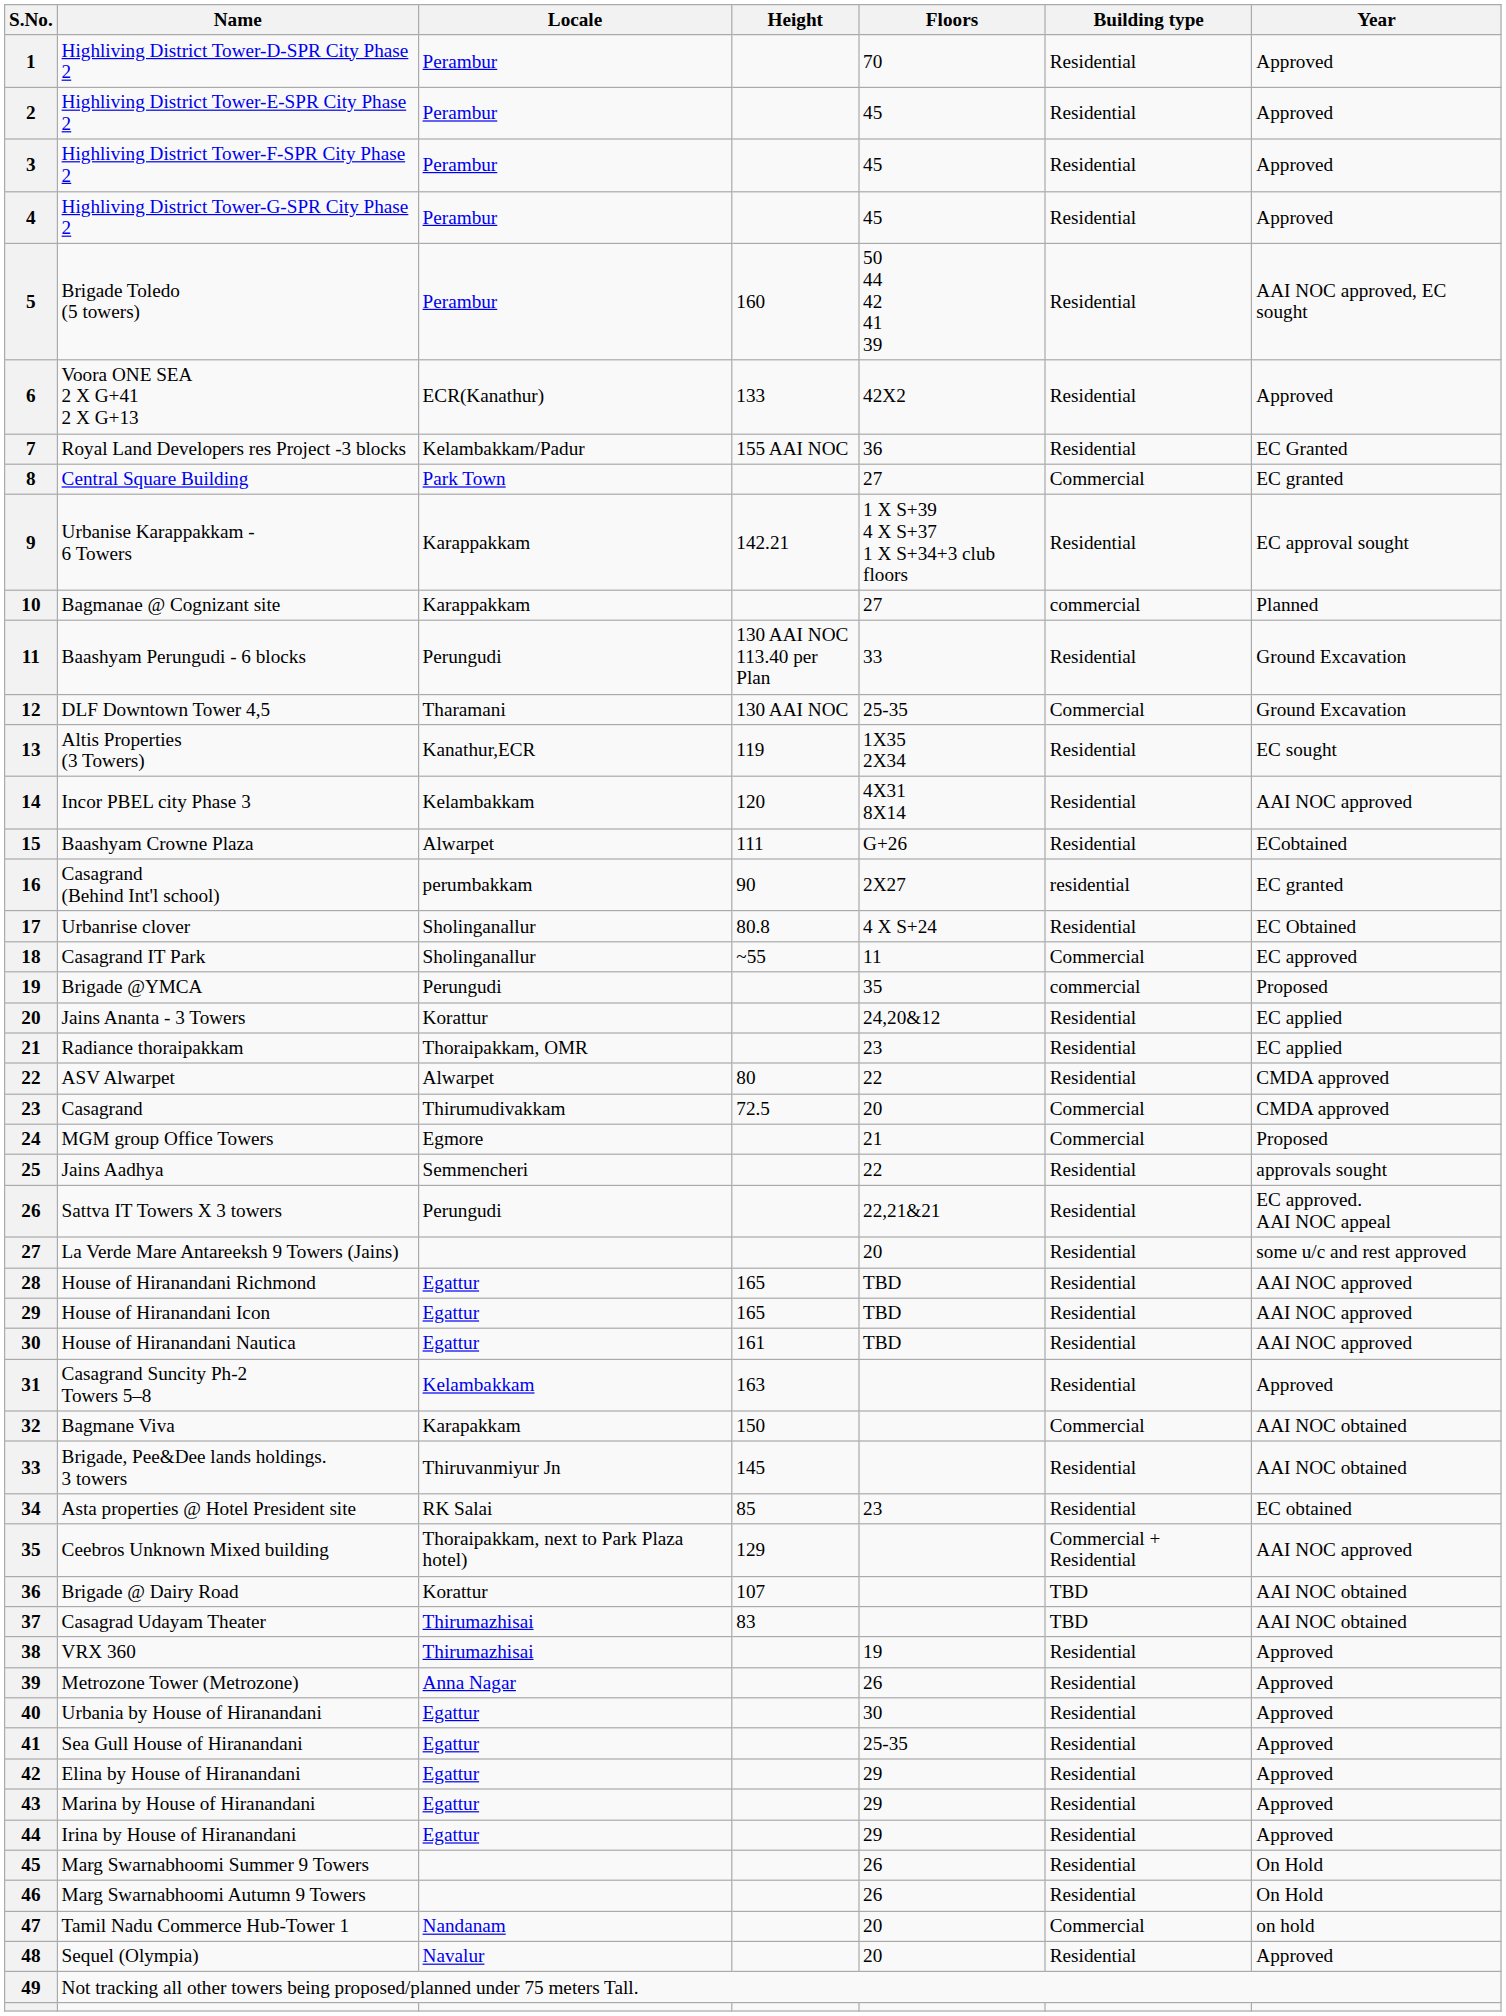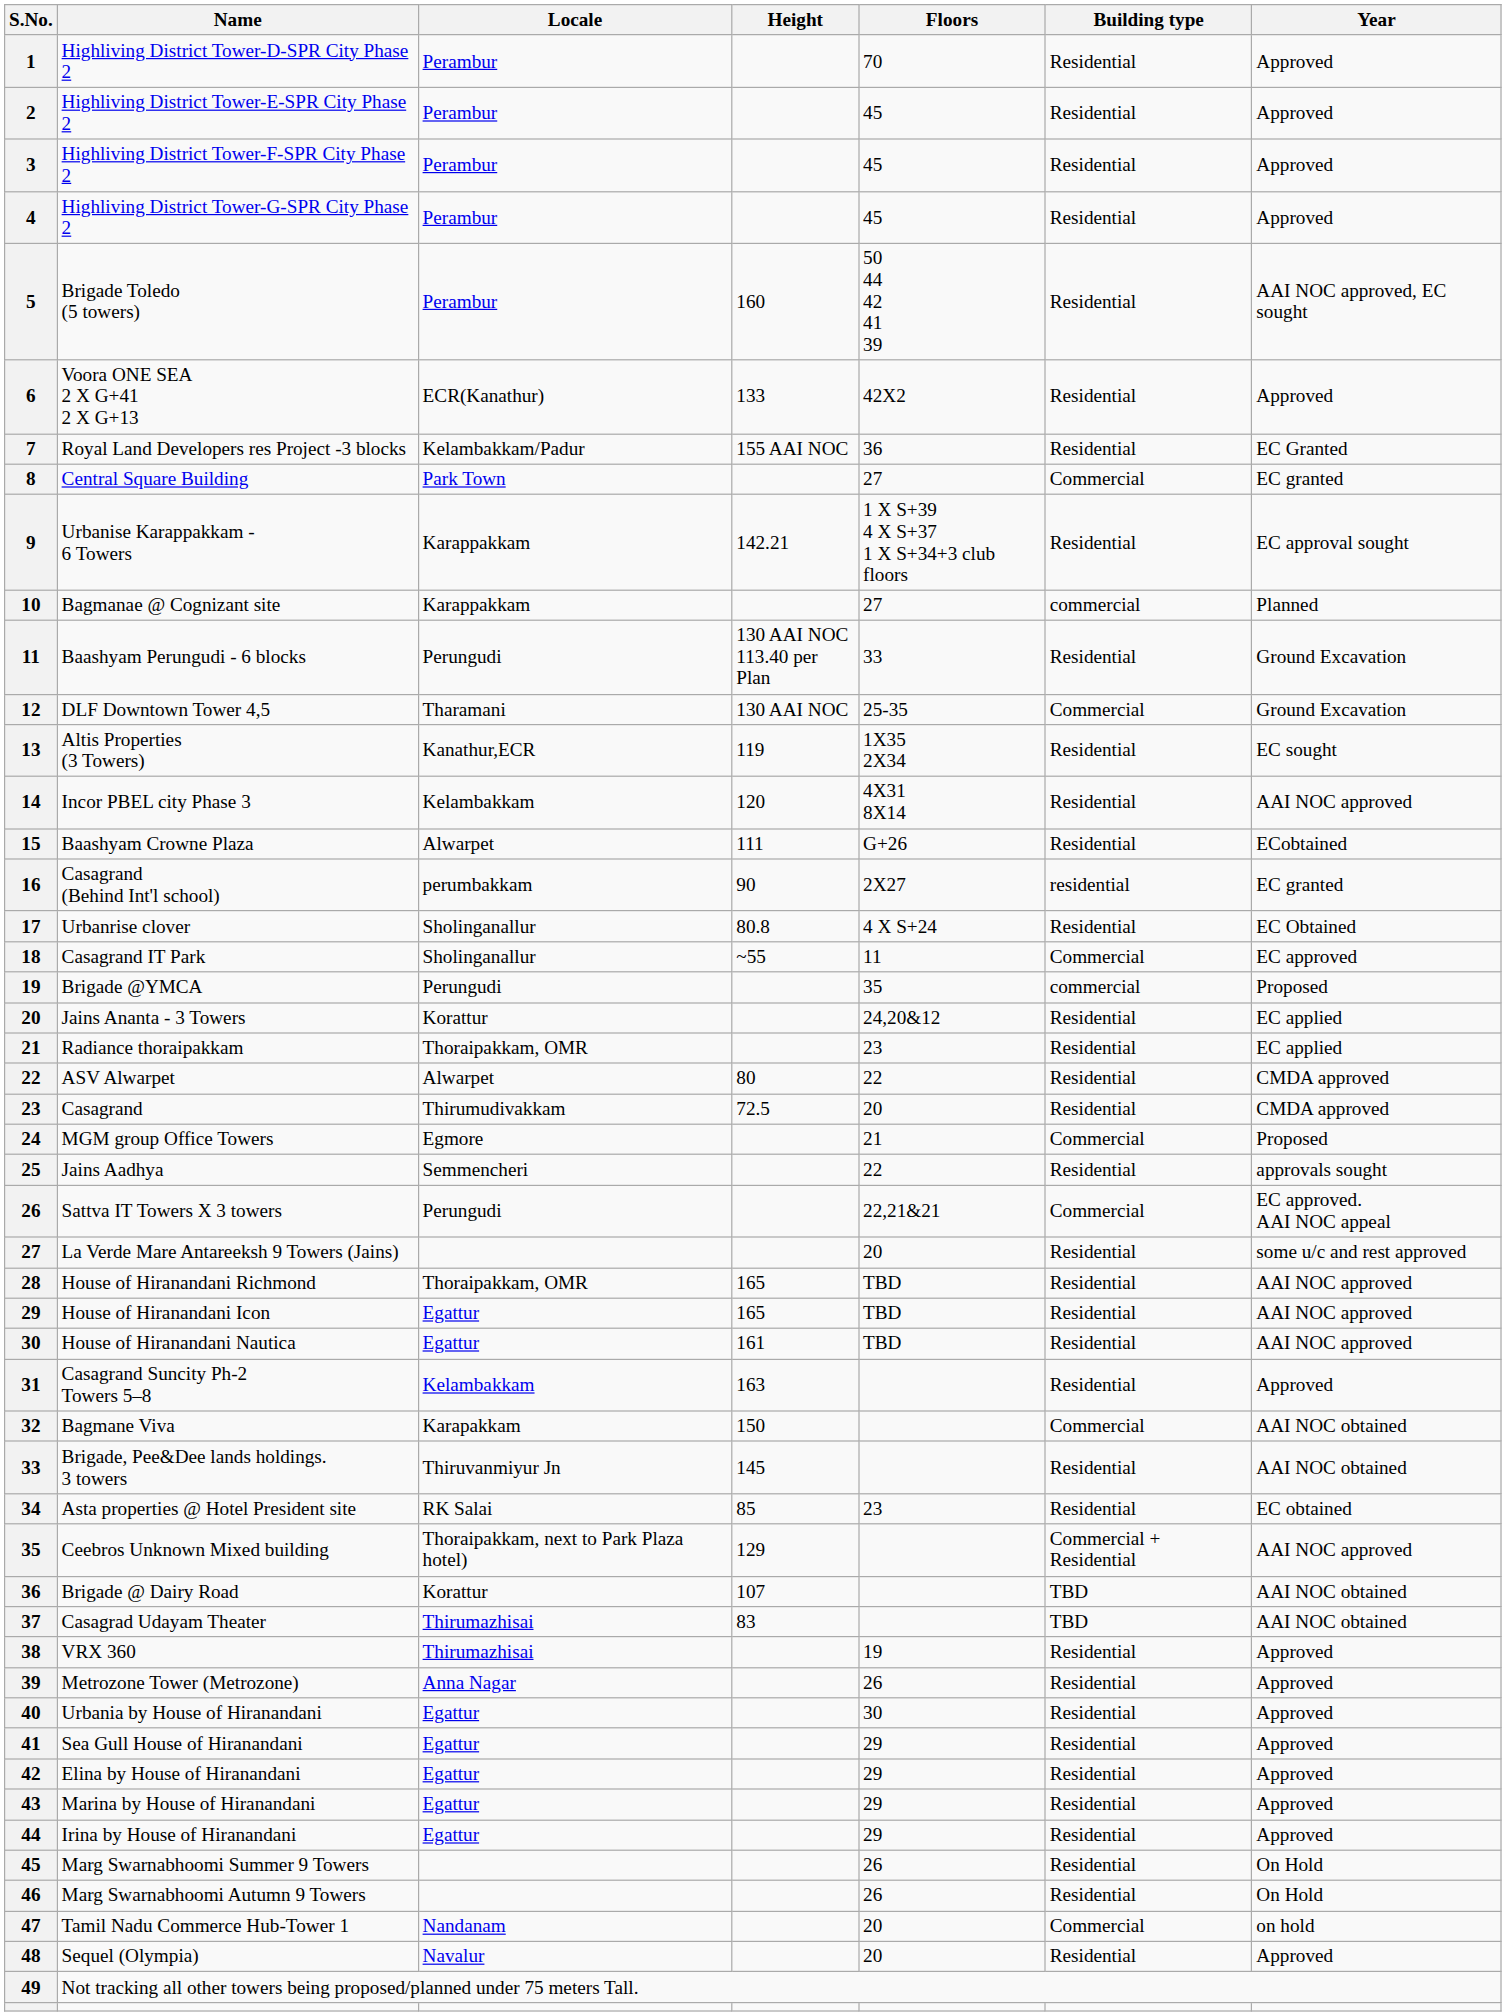 <table class="wikitable sortable">
 <tr style="background:#ececec;">
 <th>S.No.</th>
 <th>Name</th>
 <th>Locale</th>
 <th>Height</th>
 <th>Floors</th>
 <th>Building type</th>
 <th>Year</th>
 </tr>
 <tr>
 <th>1</th>
 <td><a href='#'>Highliving District Tower-D-SPR City Phase 2</a></td>
 <td><a href='#'>Perambur</a></td>
 <td></td>
 <td>70</td>
 <td>Residential</td>
 <td>Approved</td>
 </tr>
 <tr>
 <th>2</th>
 <td><a href='#'>Highliving District Tower-E-SPR City Phase 2</a></td>
 <td><a href='#'>Perambur</a></td>
 <td></td>
 <td>45</td>
 <td>Residential</td>
 <td>Approved</td>
 </tr>
 <tr>
 <th>3</th>
 <td><a href='#'>Highliving District Tower-F-SPR City Phase 2</a></td>
 <td><a href='#'>Perambur</a></td>
 <td></td>
 <td>45</td>
 <td>Residential</td>
 <td>Approved</td>
 </tr>
 <tr>
 <th>4</th>
 <td><a href='#'>Highliving District Tower-G-SPR City Phase 2</a></td>
 <td><a href='#'>Perambur</a></td>
 <td></td>
 <td>45</td>
 <td>Residential</td>
 <td>Approved</td>
 </tr>
 <tr>
 <th>5</th>
 <td>Brigade Toledo<br>(5 towers)</td>
 <td><a href='#'>Perambur</a></td>
 <td>160</td>
 <td>50<br>44<br>42<br>41<br>39</td>
 <td>Residential</td>
 <td>AAI NOC approved, EC sought</td>
 </tr>
 <tr>
 <th>6</th>
 <td>Voora ONE SEA<br>2 X G+41<br>2 X G+13</td>
 <td>ECR(Kanathur)</td>
 <td>133</td>
 <td>42X2</td>
 <td>Residential</td>
 <td>Approved</td>
 </tr>
 <tr>
 <th>7</th>
 <td>Royal Land Developers res Project -3 blocks</td>
 <td>Kelambakkam/Padur</td>
 <td>155 AAI NOC</td>
 <td>36</td>
 <td>Residential</td>
 <td>EC Granted</td>
 </tr>
 <tr>
 <th>8</th>
 <td><a href='#'>Central Square Building</a></td>
 <td><a href='#'>Park Town</a></td>
 <td></td>
 <td>27</td>
 <td>Commercial</td>
 <td>EC granted</td>
 </tr>
 <tr>
 <th>9</th>
 <td>Urbanise Karappakkam -<br>6 Towers</td>
 <td>Karappakkam</td>
 <td>142.21</td>
 <td>1 X S+39<br>4 X S+37<br>1 X S+34+3 club floors</td>
 <td>Residential</td>
 <td>EC approval sought</td>
 </tr>
 <tr>
 <th>10</th>
 <td>Bagmanae @ Cognizant site</td>
 <td>Karappakkam</td>
 <td></td>
 <td>27</td>
 <td>commercial</td>
 <td>Planned</td>
 </tr>
 <tr>
 <th>11</th>
 <td>Baashyam Perungudi - 6 blocks</td>
 <td>Perungudi</td>
 <td>130 AAI NOC<br>113.40 per Plan</td>
 <td>33</td>
 <td>Residential</td>
 <td>Ground Excavation</td>
 </tr>
 <tr>
 <th>12</th>
 <td>DLF Downtown Tower 4,5</td>
 <td>Tharamani</td>
 <td>130 AAI NOC</td>
 <td>25-35</td>
 <td>Commercial</td>
 <td>Ground Excavation</td>
 </tr>
 <tr>
 <th>13</th>
 <td>Altis Properties<br>(3 Towers)</td>
 <td>Kanathur,ECR</td>
 <td>119</td>
 <td>1X35<br>2X34</td>
 <td>Residential</td>
 <td>EC sought</td>
 </tr>
 <tr>
 <th>14</th>
 <td>Incor PBEL city Phase 3</td>
 <td>Kelambakkam</td>
 <td>120</td>
 <td>4X31<br>8X14</td>
 <td>Residential</td>
 <td>AAI NOC approved</td>
 </tr>
 <tr>
 <th>15</th>
 <td>Baashyam Crowne Plaza</td>
 <td>Alwarpet</td>
 <td>111</td>
 <td>G+26</td>
 <td>Residential</td>
 <td>ECobtained</td>
 </tr>
 <tr>
 <th>16</th>
 <td>Casagrand<br>(Behind Int'l school)</td>
 <td>perumbakkam</td>
 <td>90</td>
 <td>2X27</td>
 <td>residential</td>
 <td>EC granted</td>
 </tr>
 <tr>
 <th>17</th>
 <td>Urbanrise clover</td>
 <td>Sholinganallur</td>
 <td>80.8</td>
 <td>4 X S+24</td>
 <td>Residential</td>
 <td>EC Obtained</td>
 </tr>
 <tr>
 <th>18</th>
 <td>Casagrand IT Park</td>
 <td>Sholinganallur</td>
 <td>~55</td>
 <td>11</td>
 <td>Commercial</td>
 <td>EC approved</td>
 </tr>
 <tr>
 <th>19</th>
 <td>Brigade @YMCA</td>
 <td>Perungudi</td>
 <td></td>
 <td>35</td>
 <td>commercial</td>
 <td>Proposed</td>
 </tr>
 <tr>
 <th>20</th>
 <td>Jains Ananta - 3 Towers</td>
 <td>Korattur</td>
 <td></td>
 <td>24,20&12</td>
 <td>Residential</td>
 <td>EC applied</td>
 </tr>
 <tr>
 <th>21</th>
 <td>Radiance thoraipakkam</td>
 <td>Thoraipakkam, OMR</td>
 <td></td>
 <td>23</td>
 <td>Residential</td>
 <td>EC applied</td>
 </tr>
 <tr>
 <th>22</th>
 <td>ASV Alwarpet</td>
 <td>Alwarpet</td>
 <td>80</td>
 <td>22</td>
 <td>Residential</td>
 <td>CMDA approved</td>
 </tr>
 <tr>
 <th>23</th>
 <td>Casagrand</td>
 <td>Thirumudivakkam</td>
 <td>72.5</td>
 <td>20</td>
-<td>Commercial</td>
+<td>Residential</td>
 <td>CMDA approved</td>
 </tr>
 <tr>
 <th>24</th>
 <td>MGM group Office Towers</td>
 <td>Egmore</td>
 <td></td>
 <td>21</td>
 <td>Commercial</td>
 <td>Proposed</td>
 </tr>
 <tr>
 <th>25</th>
 <td>Jains Aadhya</td>
 <td>Semmencheri</td>
 <td></td>
 <td>22</td>
 <td>Residential</td>
 <td>approvals sought</td>
 </tr>
 <tr>
 <th>26</th>
 <td>Sattva IT Towers X 3 towers</td>
 <td>Perungudi</td>
 <td></td>
 <td>22,21&21</td>
-<td>Residential</td>
+<td>Commercial</td>
 <td>EC approved.<br>AAI NOC appeal</td>
 </tr>
 <tr>
 <th>27</th>
 <td>La Verde Mare Antareeksh 9 Towers (Jains)</td>
 <td></td>
 <td></td>
 <td>20</td>
 <td>Residential</td>
 <td>some u/c and rest approved</td>
 </tr>
 <tr>
 <th>28</th>
 <td>House of Hiranandani Richmond</td>
-<td><a href='#'>Egattur</a></td>
+<td>Thoraipakkam, OMR</td>
 <td>165</td>
 <td>TBD</td>
 <td>Residential</td>
 <td>AAI NOC approved</td>
 </tr>
 <tr>
 <th>29</th>
 <td>House of Hiranandani Icon</td>
 <td><a href='#'>Egattur</a></td>
 <td>165</td>
 <td>TBD</td>
 <td>Residential</td>
 <td>AAI NOC approved</td>
 </tr>
 <tr>
 <th>30</th>
 <td>House of Hiranandani Nautica</td>
 <td><a href='#'>Egattur</a></td>
 <td>161</td>
 <td>TBD</td>
 <td>Residential</td>
 <td>AAI NOC approved</td>
 </tr>
 <tr>
 <th>31</th>
 <td>Casagrand Suncity Ph-2<br>Towers 5–8</td>
 <td><a href='#'>Kelambakkam</a></td>
 <td>163</td>
 <td></td>
 <td>Residential</td>
 <td>Approved</td>
 </tr>
 <tr>
 <th>32</th>
 <td>Bagmane Viva</td>
 <td>Karapakkam</td>
 <td>150</td>
 <td></td>
 <td>Commercial</td>
 <td>AAI NOC obtained</td>
 </tr>
 <tr>
 <th>33</th>
 <td>Brigade, Pee&Dee lands holdings.<br>3 towers</td>
 <td>Thiruvanmiyur Jn</td>
 <td>145</td>
 <td></td>
 <td>Residential</td>
 <td>AAI NOC obtained</td>
 </tr>
 <tr>
 <th>34</th>
 <td>Asta properties @ Hotel President site</td>
 <td>RK Salai</td>
 <td>85</td>
 <td>23</td>
 <td>Residential</td>
 <td>EC obtained</td>
 </tr>
 <tr>
 <th>35</th>
 <td>Ceebros Unknown Mixed building</td>
 <td>Thoraipakkam, next to Park Plaza hotel)</td>
 <td>129</td>
 <td></td>
 <td>Commercial + Residential</td>
 <td>AAI NOC approved</td>
 </tr>
 <tr>
 <th>36</th>
 <td>Brigade @ Dairy Road</td>
 <td>Korattur</td>
 <td>107</td>
 <td></td>
 <td>TBD</td>
 <td>AAI NOC obtained</td>
 </tr>
 <tr>
 <th>37</th>
 <td>Casagrad Udayam Theater</td>
 <td><a href='#'>Thirumazhisai</a></td>
 <td>83</td>
 <td></td>
 <td>TBD</td>
 <td>AAI NOC obtained</td>
 </tr>
 <tr>
 <th>38</th>
 <td>VRX 360</td>
 <td><a href='#'>Thirumazhisai</a></td>
 <td></td>
 <td>19</td>
 <td>Residential</td>
 <td>Approved</td>
 </tr>
 <tr>
 <th>39</th>
 <td>Metrozone Tower (Metrozone)</td>
 <td><a href='#'>Anna Nagar</a></td>
 <td></td>
 <td>26</td>
 <td>Residential</td>
 <td>Approved</td>
 </tr>
 <tr>
 <th>40</th>
 <td>Urbania by House of Hiranandani</td>
 <td><a href='#'>Egattur</a></td>
 <td></td>
 <td>30</td>
 <td>Residential</td>
 <td>Approved</td>
 </tr>
 <tr>
 <th>41</th>
 <td>Sea Gull House of Hiranandani</td>
 <td><a href='#'>Egattur</a></td>
 <td></td>
-<td>25-35</td>
+<td>29</td>
 <td>Residential</td>
 <td>Approved</td>
 </tr>
 <tr>
 <th>42</th>
 <td>Elina by House of Hiranandani</td>
 <td><a href='#'>Egattur</a></td>
 <td></td>
 <td>29</td>
 <td>Residential</td>
 <td>Approved</td>
 </tr>
 <tr>
 <th>43</th>
 <td>Marina by House of Hiranandani</td>
 <td><a href='#'>Egattur</a></td>
 <td></td>
 <td>29</td>
 <td>Residential</td>
 <td>Approved</td>
 </tr>
 <tr>
 <th>44</th>
 <td>Irina by House of Hiranandani</td>
 <td><a href='#'>Egattur</a></td>
 <td></td>
 <td>29</td>
 <td>Residential</td>
 <td>Approved</td>
 </tr>
 <tr>
 <th>45</th>
 <td>Marg Swarnabhoomi Summer 9 Towers</td>
 <td></td>
 <td></td>
 <td>26</td>
 <td>Residential</td>
 <td>On Hold</td>
 </tr>
 <tr>
 <th>46</th>
 <td>Marg Swarnabhoomi Autumn 9 Towers</td>
 <td></td>
 <td></td>
 <td>26</td>
 <td>Residential</td>
 <td>On Hold</td>
 </tr>
 <tr>
 <th>47</th>
 <td>Tamil Nadu Commerce Hub-Tower 1</td>
 <td><a href='#'>Nandanam</a></td>
 <td></td>
 <td>20</td>
 <td>Commercial</td>
 <td>on hold</td>
 </tr>
 <tr>
 <th>48</th>
 <td>Sequel (Olympia)</td>
 <td><a href='#'>Navalur</a></td>
 <td></td>
 <td>20</td>
 <td>Residential</td>
 <td>Approved</td>
 </tr>
 <tr>
 <th>49</th>
 <td colspan="6">Not tracking all other towers being proposed/planned under 75 meters Tall.</td>
 </tr>
 <tr>
 <th></th>
 <td></td>
 <td></td>
 <td></td>
 <td></td>
 <td></td>
 <td></td>
 </tr>
 </table>
